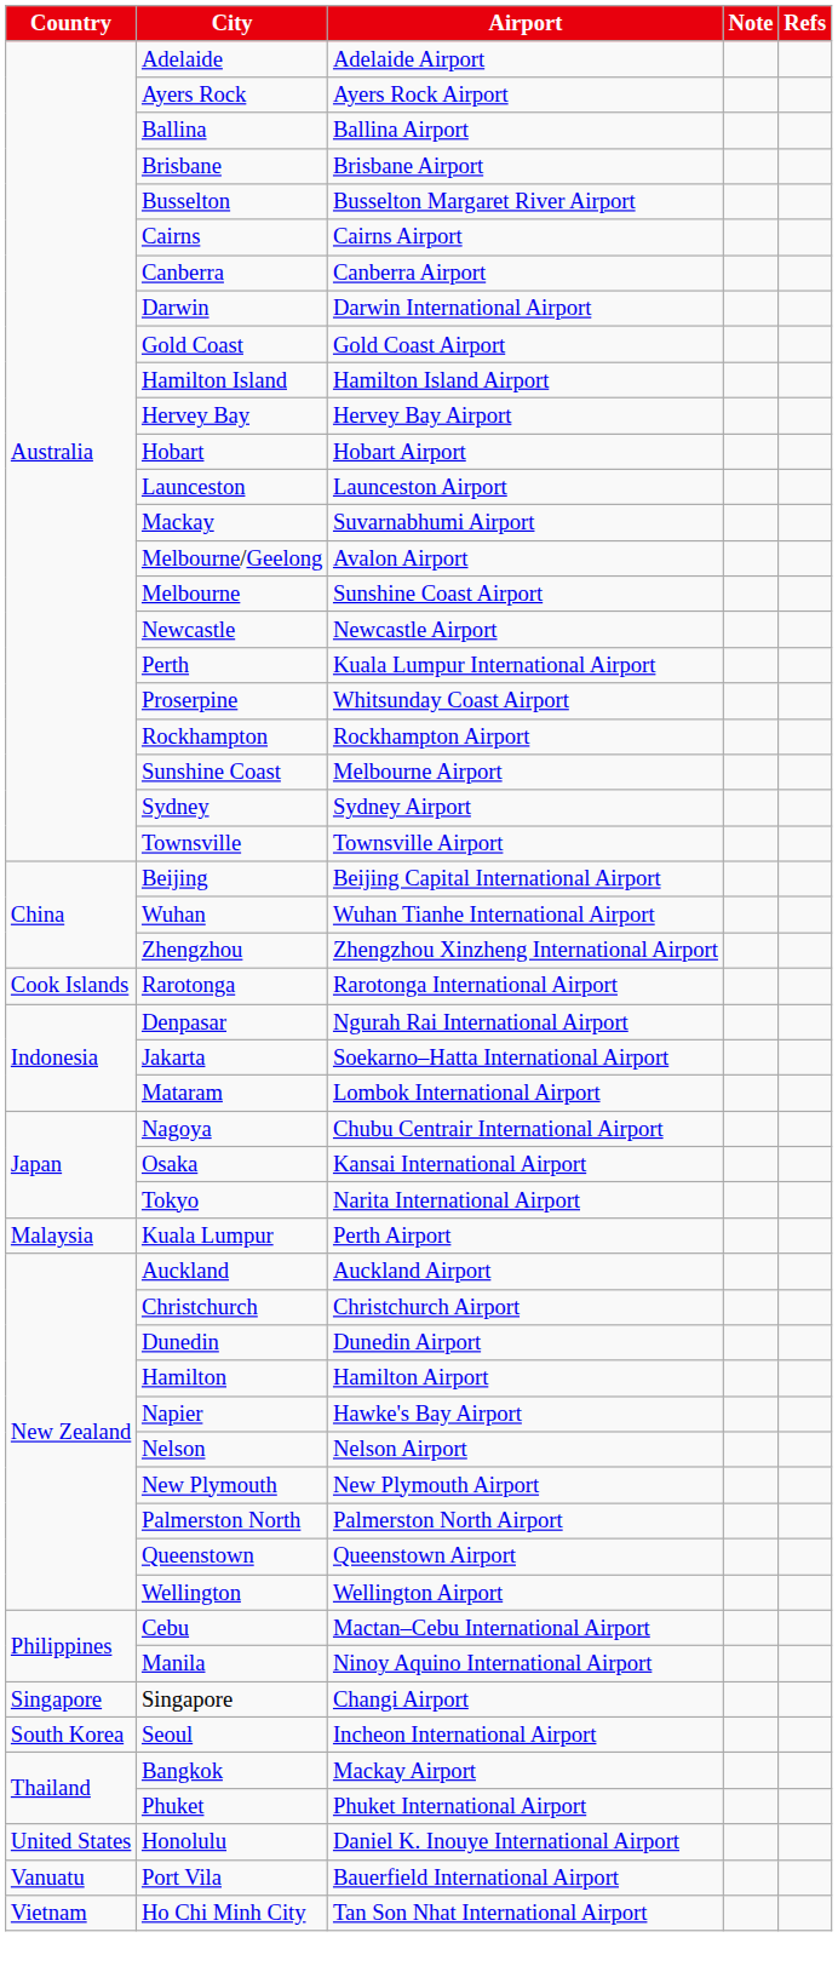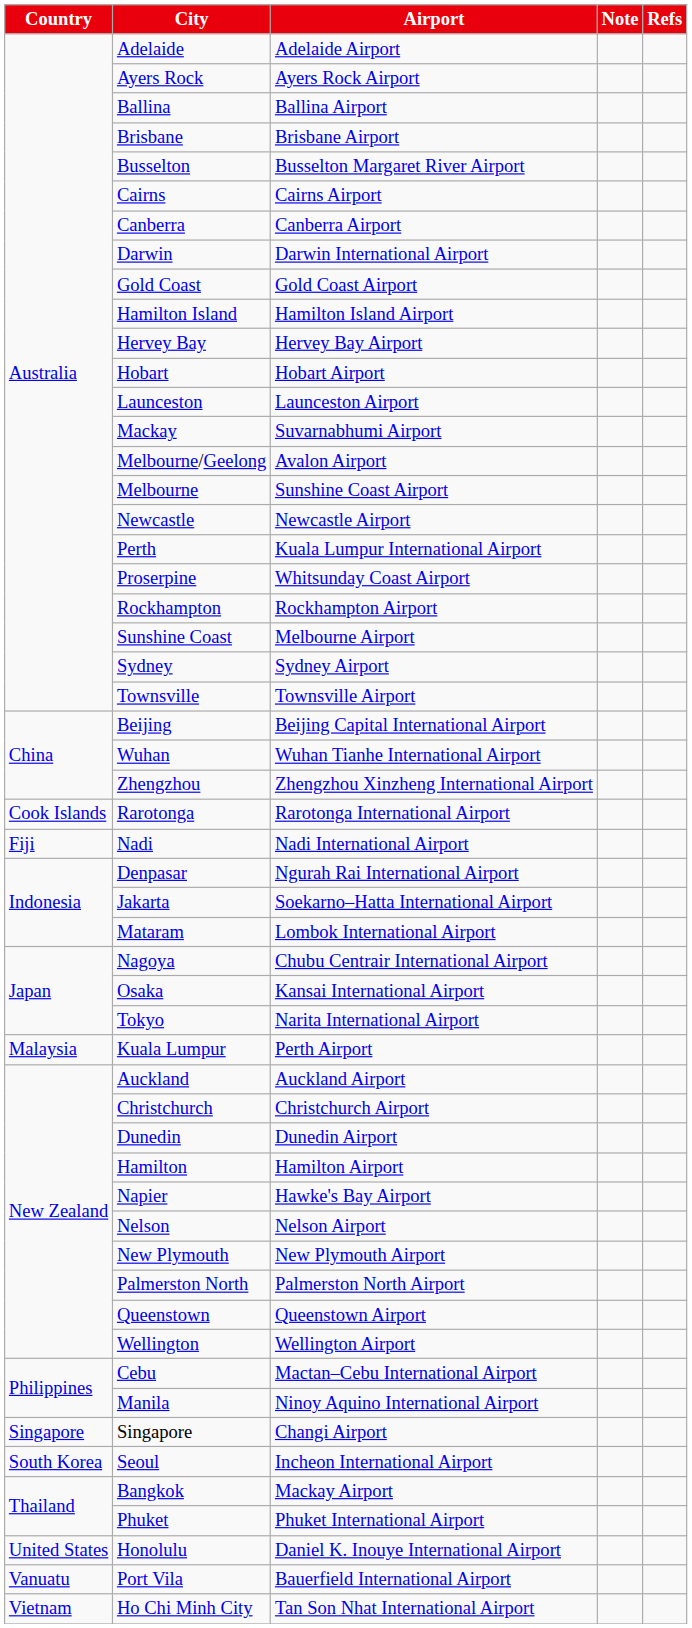 <table class="sortable wikitable">
 <tr>
 <th style="background:#E8000D;color: white">Country</th>
 <th style="background:#E8000D;color: white">City</th>
 <th style="background:#E8000D;color: white">Airport</th>
 <th style="background:#E8000D;color: white">Note</th>
 <th style="background:#E8000D;color: white" class="unsortable">Refs</th>
 </tr>
 <tr>
 <td rowspan="23"><a href='#'>Australia</a></td>
 <td><a href='#'>Adelaide</a></td>
 <td><a href='#'>Adelaide Airport</a></td>
 <td></td>
 <td align=center></td>
 </tr>
 <tr>
 <td><a href='#'>Ayers Rock</a></td>
 <td><a href='#'>Ayers Rock Airport</a></td>
 <td align=center></td>
 <td align=center></td>
 </tr>
 <tr>
 <td><a href='#'>Ballina</a></td>
 <td><a href='#'>Ballina Airport</a></td>
 <td align=center></td>
 <td align=center></td>
 </tr>
 <tr>
 <td><a href='#'>Brisbane</a></td>
 <td><a href='#'>Brisbane Airport</a></td>
 <td></td>
 <td align=center></td>
 </tr>
 <tr>
 <td><a href='#'>Busselton</a></td>
 <td><a href='#'>Busselton Margaret River Airport</a></td>
 <td></td>
 <td align=center></td>
 </tr>
 <tr>
 <td><a href='#'>Cairns</a></td>
 <td><a href='#'>Cairns Airport</a></td>
 <td></td>
 <td align=center></td>
 </tr>
 <tr>
 <td><a href='#'>Canberra</a></td>
 <td><a href='#'>Canberra Airport</a></td>
 <td></td>
 <td align=center></td>
 </tr>
 <tr>
 <td><a href='#'>Darwin</a></td>
 <td><a href='#'>Darwin International Airport</a></td>
 <td align=center></td>
 <td align=center></td>
 </tr>
 <tr>
 <td><a href='#'>Gold Coast</a></td>
 <td><a href='#'>Gold Coast Airport</a></td>
 <td></td>
 <td align=center></td>
 </tr>
 <tr>
 <td><a href='#'>Hamilton Island</a></td>
 <td><a href='#'>Hamilton Island Airport</a></td>
 <td align=center></td>
 <td align=center></td>
 </tr>
 <tr>
 <td><a href='#'>Hervey Bay</a></td>
 <td><a href='#'>Hervey Bay Airport</a></td>
 <td align=center></td>
 <td align=center></td>
 </tr>
 <tr>
 <td><a href='#'>Hobart</a></td>
 <td><a href='#'>Hobart Airport</a></td>
 <td align=center></td>
 <td align=center></td>
 </tr>
 <tr>
 <td><a href='#'>Launceston</a></td>
 <td><a href='#'>Launceston Airport</a></td>
 <td align=center></td>
 <td align=center></td>
 </tr>
 <tr>
 <td><a href='#'>Mackay</a></td>
 <td><a href='#'>Suvarnabhumi Airport</a></td>
 <td align=center></td>
 <td align=center></td>
 </tr>
 <tr>
 <td><a href='#'>Melbourne</a>/<a href='#'>Geelong</a></td>
 <td><a href='#'>Avalon Airport</a></td>
 <td align=center></td>
 <td align=center></td>
 </tr>
 <tr>
 <td><a href='#'>Melbourne</a></td>
 <td><a href='#'>Sunshine Coast Airport</a></td>
 <td></td>
 <td align=center></td>
 </tr>
 <tr>
 <td><a href='#'>Newcastle</a></td>
 <td><a href='#'>Newcastle Airport</a></td>
 <td align=center></td>
 <td align=center></td>
 </tr>
 <tr>
 <td><a href='#'>Perth</a></td>
 <td><a href='#'>Kuala Lumpur International Airport</a></td>
 <td></td>
 <td align=center></td>
 </tr>
 <tr>
 <td><a href='#'>Proserpine</a></td>
 <td><a href='#'>Whitsunday Coast Airport</a></td>
 <td align=center></td>
 <td align=center></td>
 </tr>
 <tr>
 <td><a href='#'>Rockhampton</a></td>
 <td><a href='#'>Rockhampton Airport</a></td>
 <td></td>
 <td align=center></td>
 </tr>
 <tr>
 <td><a href='#'>Sunshine Coast</a></td>
 <td><a href='#'>Melbourne Airport</a></td>
 <td align=center></td>
 <td align=center></td>
 </tr>
 <tr>
 <td><a href='#'>Sydney</a></td>
 <td><a href='#'>Sydney Airport</a></td>
 <td></td>
 <td align=center></td>
 </tr>
 <tr>
 <td><a href='#'>Townsville</a></td>
 <td><a href='#'>Townsville Airport</a></td>
 <td align=center></td>
 <td align=center></td>
 </tr>
 <tr>
 <td rowspan="3"><a href='#'>China</a></td>
 <td><a href='#'>Beijing</a></td>
 <td><a href='#'>Beijing Capital International Airport</a></td>
 <td></td>
 <td align=center></td>
 </tr>
 <tr>
 <td><a href='#'>Wuhan</a></td>
 <td><a href='#'>Wuhan Tianhe International Airport</a></td>
 <td></td>
 <td align=center></td>
 </tr>
 <tr>
 <td><a href='#'>Zhengzhou</a></td>
 <td><a href='#'>Zhengzhou Xinzheng International Airport</a></td>
 <td></td>
 <td align=center></td>
 </tr>
 <tr>
 <td><a href='#'>Cook Islands</a></td>
 <td><a href='#'>Rarotonga</a></td>
 <td><a href='#'>Rarotonga International Airport</a></td>
 <td align=center></td>
 <td align=center></td>
 </tr>
 <tr>
+<td><a href='#'>Fiji</a></td>
+<td><a href='#'>Nadi</a></td>
+<td><a href='#'>Nadi International Airport</a></td>
+<td align=center></td>
+<td align=center></td>
+</tr>
+<tr>
 <td rowspan="3"><a href='#'>Indonesia</a></td>
 <td><a href='#'>Denpasar</a></td>
 <td><a href='#'>Ngurah Rai International Airport</a></td>
 <td></td>
 <td align=center></td>
 </tr>
 <tr>
 <td><a href='#'>Jakarta</a></td>
 <td><a href='#'>Soekarno–Hatta International Airport</a></td>
 <td></td>
 <td align=center></td>
 </tr>
 <tr>
 <td><a href='#'>Mataram</a></td>
 <td><a href='#'>Lombok International Airport</a></td>
 <td></td>
 <td align=center></td>
 </tr>
 <tr>
 <td rowspan="3"><a href='#'>Japan</a></td>
 <td><a href='#'>Nagoya</a></td>
 <td><a href='#'>Chubu Centrair International Airport</a></td>
 <td></td>
 <td align=center></td>
 </tr>
 <tr>
 <td><a href='#'>Osaka</a></td>
 <td><a href='#'>Kansai International Airport</a></td>
 <td align=center></td>
 <td align=center></td>
 </tr>
 <tr>
 <td><a href='#'>Tokyo</a></td>
 <td><a href='#'>Narita International Airport</a></td>
 <td align=center></td>
 <td align=center></td>
 </tr>
 <tr>
 <td><a href='#'>Malaysia</a></td>
 <td><a href='#'>Kuala Lumpur</a></td>
 <td><a href='#'>Perth Airport</a></td>
 <td></td>
 <td align=center></td>
 </tr>
 <tr>
 <td rowspan="10"><a href='#'>New Zealand</a></td>
 <td><a href='#'>Auckland</a></td>
 <td><a href='#'>Auckland Airport</a></td>
 <td></td>
 <td align=center></td>
 </tr>
 <tr>
 <td><a href='#'>Christchurch</a></td>
 <td><a href='#'>Christchurch Airport</a></td>
 <td></td>
 <td align=center></td>
 </tr>
 <tr>
 <td><a href='#'>Dunedin</a></td>
 <td><a href='#'>Dunedin Airport</a></td>
 <td align=center></td>
 <td align=center></td>
 </tr>
 <tr>
 <td><a href='#'>Hamilton</a></td>
 <td><a href='#'>Hamilton Airport</a></td>
 <td></td>
 <td align=center></td>
 </tr>
 <tr>
 <td><a href='#'>Napier</a></td>
 <td><a href='#'>Hawke's Bay Airport</a></td>
 <td></td>
 <td align=center></td>
 </tr>
 <tr>
 <td><a href='#'>Nelson</a></td>
 <td><a href='#'>Nelson Airport</a></td>
 <td></td>
 <td align=center></td>
 </tr>
 <tr>
 <td><a href='#'>New Plymouth</a></td>
 <td><a href='#'>New Plymouth Airport</a></td>
 <td></td>
 <td align=center></td>
 </tr>
 <tr>
 <td><a href='#'>Palmerston North</a></td>
 <td><a href='#'>Palmerston North Airport</a></td>
 <td></td>
 <td align=center></td>
 </tr>
 <tr>
 <td><a href='#'>Queenstown</a></td>
 <td><a href='#'>Queenstown Airport</a></td>
 <td align=center></td>
 <td align=center></td>
 </tr>
 <tr>
 <td><a href='#'>Wellington</a></td>
 <td><a href='#'>Wellington Airport</a></td>
 <td align=center></td>
 <td align=center></td>
 </tr>
 <tr>
 <td rowspan="2"><a href='#'>Philippines</a></td>
 <td><a href='#'>Cebu</a></td>
 <td><a href='#'>Mactan–Cebu International Airport</a></td>
 <td></td>
 <td align=center></td>
 </tr>
 <tr>
 <td><a href='#'>Manila</a></td>
 <td><a href='#'>Ninoy Aquino International Airport</a></td>
 <td></td>
 <td align=center></td>
 </tr>
 <tr>
 <td><a href='#'>Singapore</a></td>
 <td>Singapore</td>
 <td><a href='#'>Changi Airport</a></td>
 <td></td>
 <td align=center></td>
 </tr>
 <tr>
 <td><a href='#'>South Korea</a></td>
 <td><a href='#'>Seoul</a></td>
 <td><a href='#'>Incheon International Airport</a></td>
 <td align=center></td>
 <td align=center></td>
 </tr>
 <tr>
 <td rowspan="2"><a href='#'>Thailand</a></td>
 <td><a href='#'>Bangkok</a></td>
 <td><a href='#'>Mackay Airport</a></td>
 <td align=center></td>
 <td align=center></td>
 </tr>
 <tr>
 <td><a href='#'>Phuket</a></td>
 <td><a href='#'>Phuket International Airport</a></td>
 <td align=center></td>
 <td align=center></td>
 </tr>
 <tr>
 <td><a href='#'>United States</a></td>
 <td><a href='#'>Honolulu</a></td>
 <td><a href='#'>Daniel K. Inouye International Airport</a></td>
 <td></td>
 <td align=center></td>
 </tr>
 <tr>
 <td><a href='#'>Vanuatu</a></td>
 <td><a href='#'>Port Vila</a></td>
 <td><a href='#'>Bauerfield International Airport</a></td>
 <td align=center></td>
 <td align=center></td>
 </tr>
 <tr>
 <td><a href='#'>Vietnam</a></td>
 <td><a href='#'>Ho Chi Minh City</a></td>
 <td><a href='#'>Tan Son Nhat International Airport</a></td>
 <td align=center></td>
 <td align=center></td>
 </tr>
 </table>
